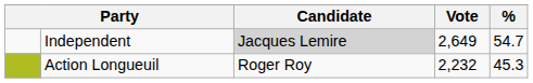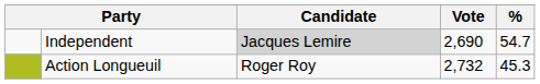 <table class="wikitable">
 <tr>
 </tr>
 <tr>
 <th bgcolor="#DDDDFF" width="230px" colspan="2">Party</th>
 <th bgcolor="#DDDDFF" width="200px">Candidate</th>
 <th bgcolor="#DDDDFF" width="50px">Vote</th>
 <th bgcolor="#DDDDFF" width="30px">%</th>
 </tr>
 <tr>
 <td> </td>
 <td>Independent</td>
 <td style="background: lightgrey;">Jacques Lemire</td>
-<td>2,649</td>
+<td>2,690</td>
 <td>54.7</td>
 </tr>
 <tr>
 <td bgcolor=#AFBD22 width="30px"> </td>
 <td>Action Longueuil</td>
 <td>Roger Roy</td>
-<td>2,232</td>
+<td>2,732</td>
 <td>45.3</td>
 </tr>
 </table>
